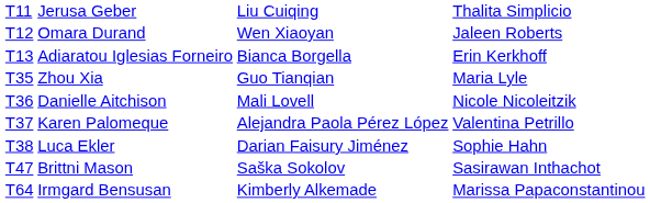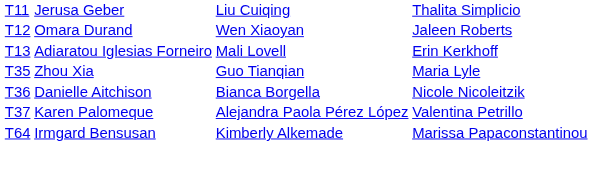 <table>
 <tr>
 <td><a href='#'>T11</a></td>
 <td><a href='#'>Jerusa Geber</a><br></td>
 <td><a href='#'>Liu Cuiqing</a><br></td>
 <td><a href='#'>Thalita Simplicio</a><br></td>
 </tr>
 <tr>
 <td><a href='#'>T12</a></td>
 <td><a href='#'>Omara Durand</a><br></td>
 <td><a href='#'>Wen Xiaoyan</a><br></td>
 <td><a href='#'>Jaleen Roberts</a><br></td>
 </tr>
 <tr>
 <td><a href='#'>T13</a></td>
 <td><a href='#'>Adiaratou Iglesias Forneiro</a><br></td>
-<td><a href='#'>Bianca Borgella</a><br></td>
+<td><a href='#'>Mali Lovell</a><br></td>
 <td><a href='#'>Erin Kerkhoff</a><br></td>
 </tr>
 <tr>
 <td><a href='#'>T35</a></td>
 <td><a href='#'>Zhou Xia</a><br></td>
 <td><a href='#'>Guo Tianqian</a><br></td>
 <td><a href='#'>Maria Lyle</a><br></td>
 </tr>
 <tr>
 <td><a href='#'>T36</a></td>
 <td><a href='#'>Danielle Aitchison</a><br></td>
-<td><a href='#'>Mali Lovell</a><br></td>
+<td><a href='#'>Bianca Borgella</a><br></td>
 <td><a href='#'>Nicole Nicoleitzik</a><br></td>
 </tr>
 <tr>
 <td><a href='#'>T37</a></td>
 <td><a href='#'>Karen Palomeque</a><br></td>
 <td><a href='#'>Alejandra Paola Pérez López</a><br></td>
 <td><a href='#'>Valentina Petrillo</a><br></td>
 </tr>
 <tr>
-<td><a href='#'>T38</a></td>
-<td><a href='#'>Luca Ekler</a><br></td>
-<td><a href='#'>Darian Faisury Jiménez</a><br></td>
-<td><a href='#'>Sophie Hahn</a><br></td>
-</tr>
-<tr>
-<td><a href='#'>T47</a></td>
-<td><a href='#'>Brittni Mason</a><br></td>
-<td><a href='#'>Saška Sokolov</a><br></td>
-<td><a href='#'>Sasirawan Inthachot</a><br></td>
-</tr>
-<tr>
 <td><a href='#'>T64</a></td>
 <td><a href='#'>Irmgard Bensusan</a><br></td>
 <td><a href='#'>Kimberly Alkemade</a><br></td>
 <td><a href='#'>Marissa Papaconstantinou</a><br></td>
 </tr>
 </table>
